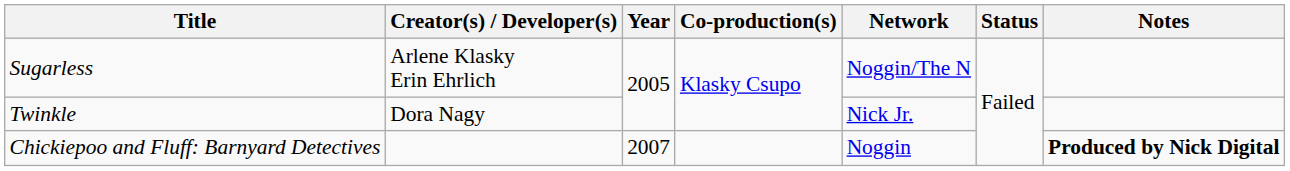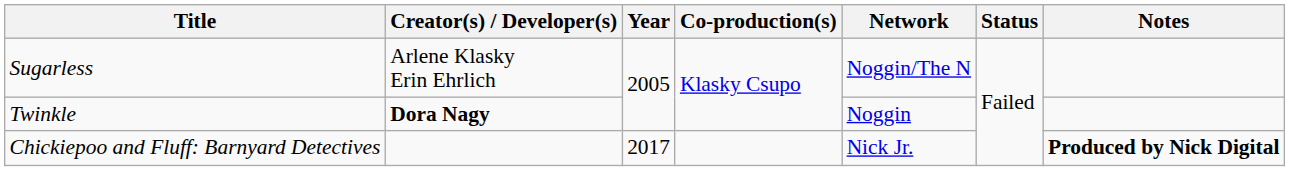 <table class="wikitable sortable">
 <tr>
 <th>Title</th>
 <th>Creator(s) / Developer(s)</th>
 <th>Year</th>
 <th>Co-production(s)</th>
 <th>Network</th>
 <th>Status</th>
 <th>Notes</th>
 </tr>
 <tr>
 <td><em>Sugarless</em></td>
 <td>Arlene Klasky<br>Erin Ehrlich</td>
 <td rowspan="2">2005</td>
 <td rowspan="2"><a href='#'>Klasky Csupo</a></td>
 <td><a href='#'>Noggin/The N</a></td>
 <td rowspan ="3">Failed</td>
 <td></td>
 </tr>
 <tr>
 <td><em>Twinkle</em></td>
-<td>Dora Nagy</td>
-<td><a href='#'>Nick Jr.</a></td>
+<td><strong>Dora Nagy</strong></td>
+<td><a href='#'>Noggin</a></td>
 <td></td>
 </tr>
 <tr>
 <td><em>Chickiepoo and Fluff: Barnyard Detectives</em></td>
 <td></td>
-<td>2007</td>
+<td>2017</td>
 <td></td>
-<td><a href='#'>Noggin</a></td>
+<td><a href='#'>Nick Jr.</a></td>
 <td><strong>Produced by Nick Digital</strong></td>
 </tr>
 </table>
